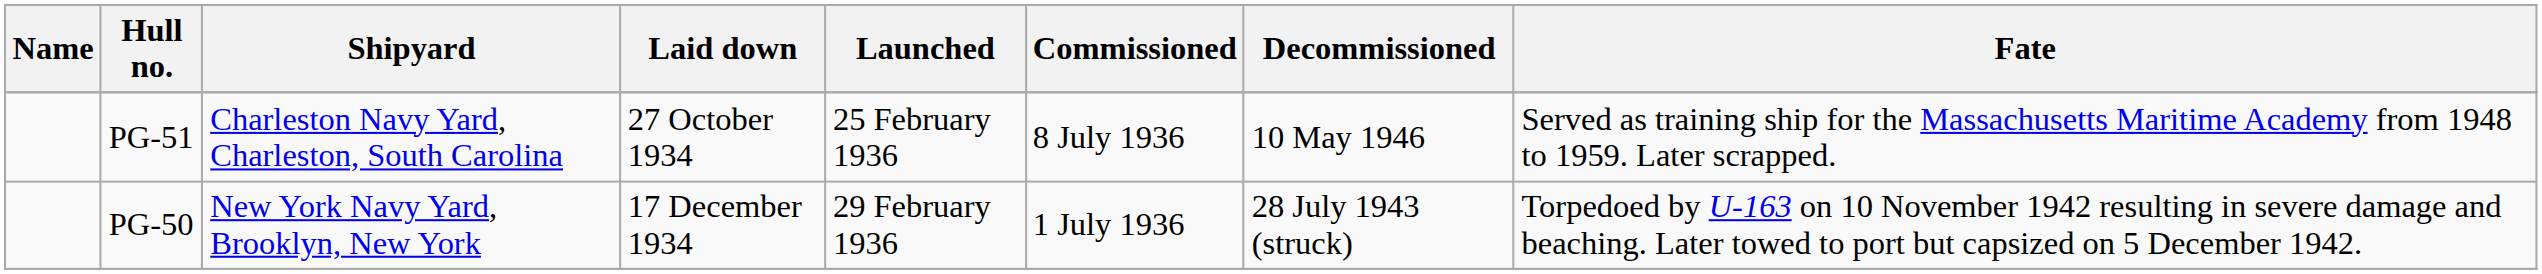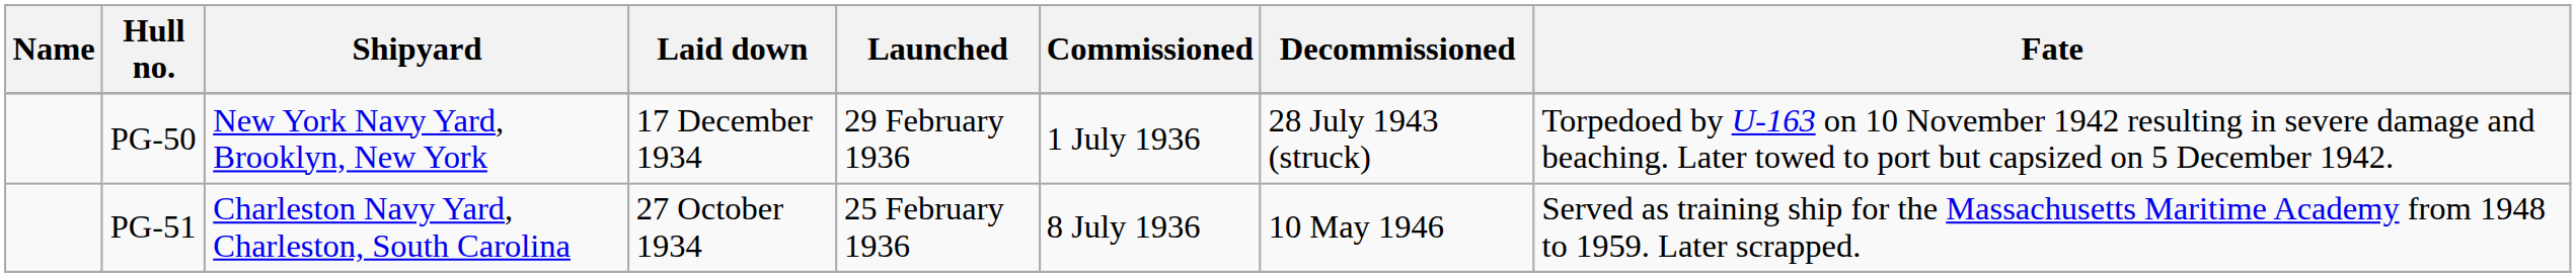 <table class="wikitable">
 <tr>
 <th>Name</th>
 <th>Hull no.</th>
 <th>Shipyard</th>
 <th>Laid down</th>
 <th>Launched</th>
 <th>Commissioned</th>
 <th>Decommissioned</th>
 <th>Fate</th>
 </tr>
 <tr>
 </tr>
 <tr>
 <td></td>
+<td>PG-50</td>
+<td><a href='#'>New York Navy Yard</a>, <a href='#'>Brooklyn, New York</a></td>
+<td>17 December 1934</td>
+<td>29 February 1936</td>
+<td>1 July 1936</td>
+<td>28 July 1943 (struck)</td>
+<td>Torpedoed by <a href='#'><em>U-163</em></a> on 10 November 1942 resulting in severe damage and beaching.  Later towed to port but capsized on 5 December 1942.</td>
+</tr>
+<tr>
+<td></td>
 <td>PG-51</td>
 <td><a href='#'>Charleston Navy Yard</a>, <a href='#'>Charleston, South Carolina</a></td>
 <td>27 October 1934</td>
 <td>25 February 1936</td>
 <td>8 July 1936</td>
 <td>10 May 1946</td>
 <td>Served as training ship for the <a href='#'>Massachusetts Maritime Academy</a> from 1948 to 1959.  Later scrapped.</td>
 </tr>
 <tr>
-<td></td>
-<td>PG-50</td>
-<td><a href='#'>New York Navy Yard</a>, <a href='#'>Brooklyn, New York</a></td>
-<td>17 December 1934</td>
-<td>29 February 1936</td>
-<td>1 July 1936</td>
-<td>28 July 1943 (struck)</td>
-<td>Torpedoed by <a href='#'><em>U-163</em></a> on 10 November 1942 resulting in severe damage and beaching.  Later towed to port but capsized on 5 December 1942.</td>
-</tr>
-<tr>
 </tr>
 </table>
